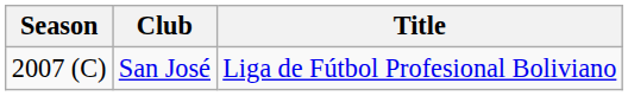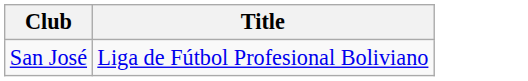 <table class="wikitable">
 <tr>
-<th>Season</th>
 <th>Club</th>
 <th>Title</th>
 </tr>
 <tr>
-<td>2007 (C)</td>
 <td><a href='#'>San José</a></td>
 <td><a href='#'>Liga de Fútbol Profesional Boliviano</a></td>
 </tr>
 </table>
